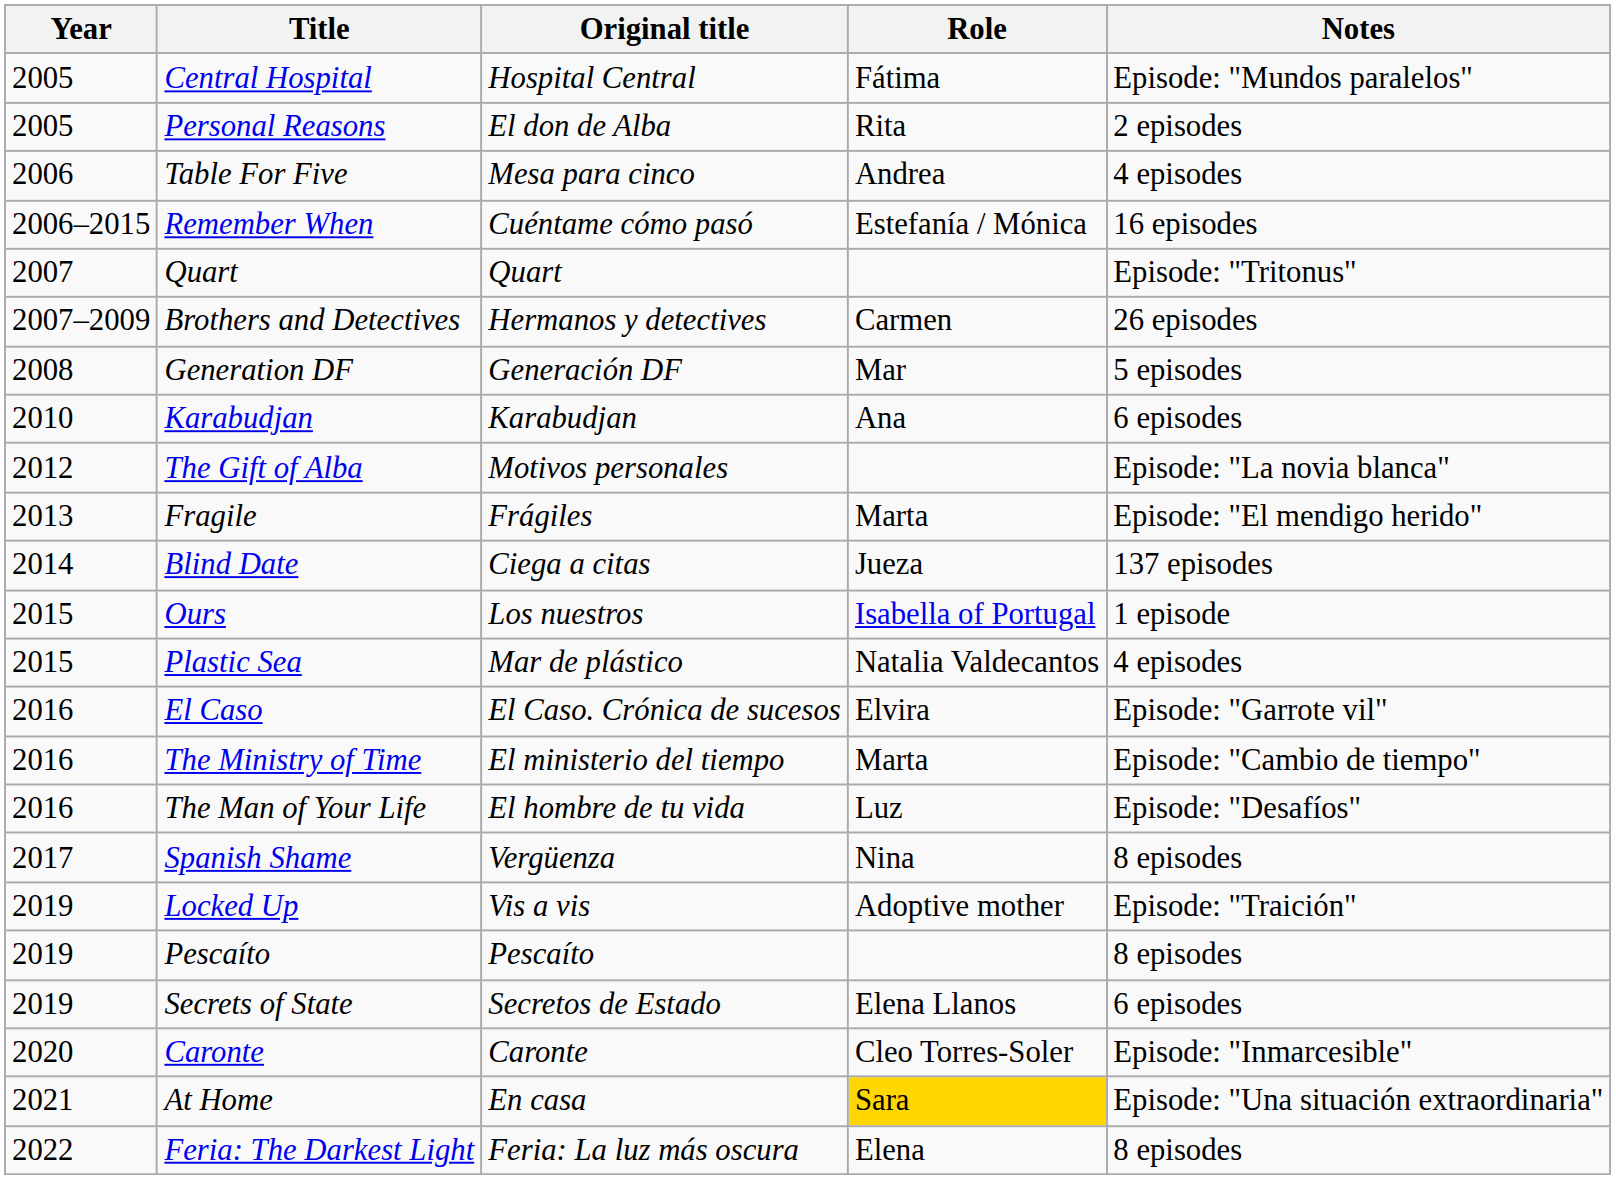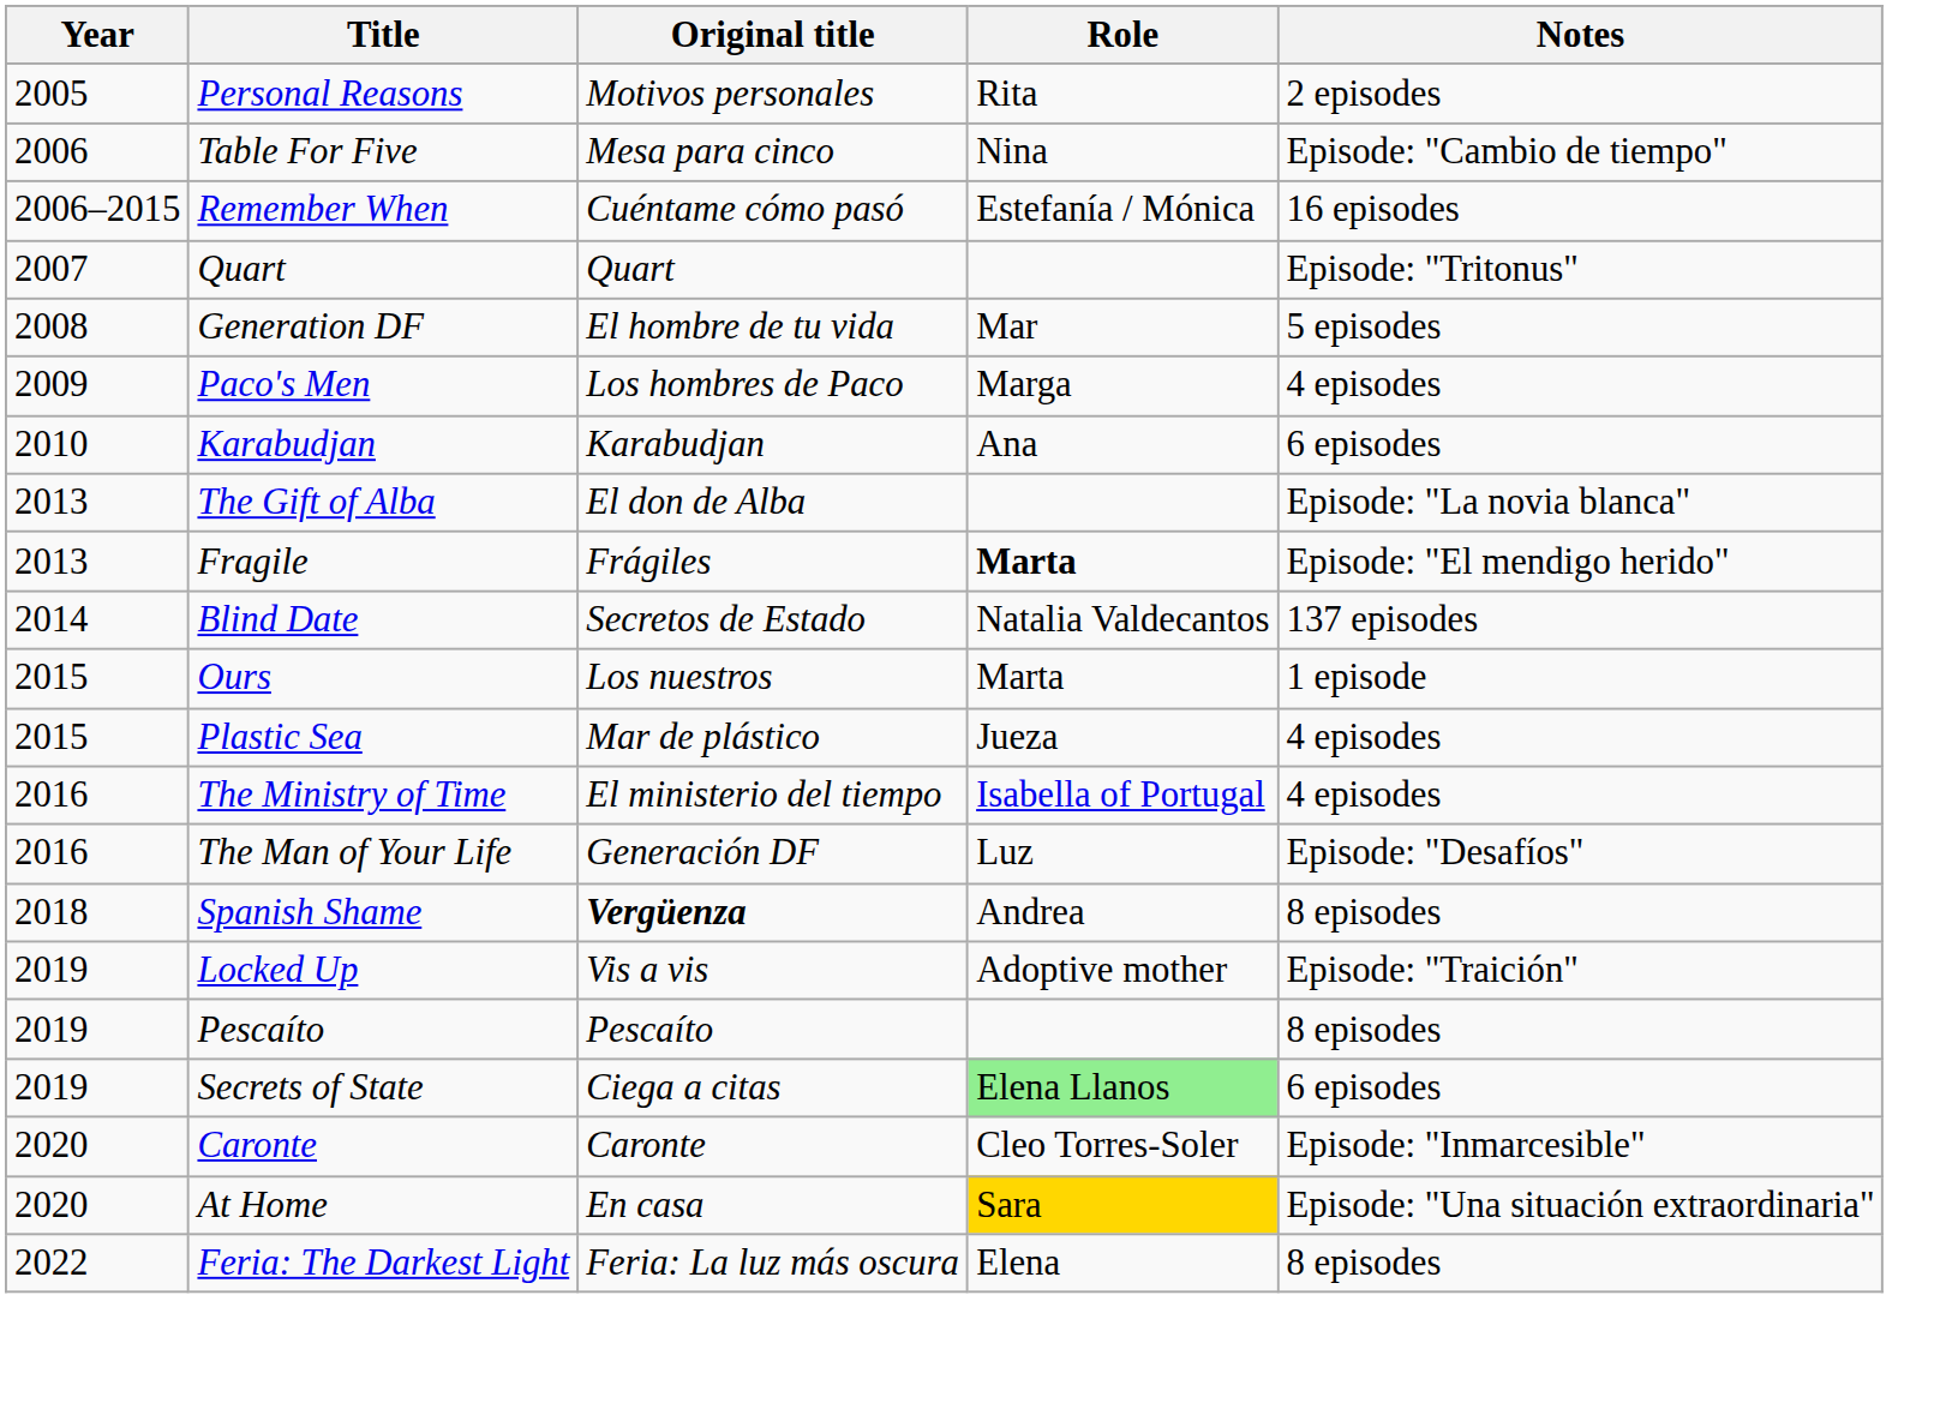 <table class="wikitable sortable">
 <tr>
 <th>Year</th>
 <th>Title</th>
 <th>Original title</th>
 <th>Role</th>
 <th>Notes</th>
 </tr>
 <tr>
 <td>2005</td>
-<td><em><a href='#'>Central Hospital</a></em></td>
-<td><em>Hospital Central</em></td>
-<td>Fátima</td>
-<td>Episode: "Mundos paralelos"</td>
-</tr>
-<tr>
-<td>2005</td>
 <td><em><a href='#'>Personal Reasons</a></em></td>
-<td><em>El don de Alba</em></td>
+<td><em>Motivos personales</em></td>
 <td>Rita</td>
 <td>2 episodes</td>
 </tr>
 <tr>
 <td>2006</td>
 <td><em>Table For Five</em></td>
 <td><em>Mesa para cinco</em></td>
-<td>Andrea</td>
-<td>4 episodes</td>
+<td>Nina</td>
+<td>Episode: "Cambio de tiempo"</td>
 </tr>
 <tr>
 <td>2006–2015</td>
 <td><em><a href='#'>Remember When</a></em></td>
 <td><em>Cuéntame cómo pasó</em></td>
 <td>Estefanía / Mónica</td>
 <td>16 episodes</td>
 </tr>
 <tr>
 <td>2007</td>
 <td><em>Quart</em></td>
 <td><em>Quart</em></td>
 <td></td>
 <td>Episode: "Tritonus"</td>
 </tr>
 <tr>
-<td>2007–2009</td>
-<td><em>Brothers and Detectives</em></td>
-<td><em>Hermanos y detectives</em></td>
-<td>Carmen</td>
-<td>26 episodes</td>
+<td>2008</td>
+<td><em>Generation DF</em></td>
+<td><em>El hombre de tu vida</em></td>
+<td>Mar</td>
+<td>5 episodes</td>
 </tr>
 <tr>
-<td>2008</td>
-<td><em>Generation DF</em></td>
-<td><em>Generación DF</em></td>
-<td>Mar</td>
-<td>5 episodes</td>
+<td>2009</td>
+<td><em><a href='#'>Paco's Men</a></em></td>
+<td><em>Los hombres de Paco</em></td>
+<td>Marga</td>
+<td>4 episodes</td>
 </tr>
 <tr>
 <td>2010</td>
 <td><em><a href='#'>Karabudjan</a></em></td>
 <td><em>Karabudjan</em></td>
 <td>Ana</td>
 <td>6 episodes</td>
 </tr>
 <tr>
-<td>2012</td>
+<td>2013</td>
 <td><em><a href='#'>The Gift of Alba</a></em></td>
-<td><em>Motivos personales</em></td>
+<td><em>El don de Alba</em></td>
 <td></td>
 <td>Episode: "La novia blanca"</td>
 </tr>
 <tr>
 <td>2013</td>
 <td><em>Fragile</em></td>
 <td><em>Frágiles</em></td>
-<td>Marta</td>
+<td><strong>Marta</strong></td>
 <td>Episode: "El mendigo herido"</td>
 </tr>
 <tr>
 <td>2014</td>
 <td><em><a href='#'>Blind Date</a></em></td>
-<td><em>Ciega a citas</em></td>
-<td>Jueza</td>
+<td><em>Secretos de Estado</em></td>
+<td>Natalia Valdecantos</td>
 <td>137 episodes</td>
 </tr>
 <tr>
 <td>2015</td>
 <td><em><a href='#'>Ours</a></em></td>
 <td><em>Los nuestros</em></td>
-<td><a href='#'>Isabella of Portugal</a></td>
+<td>Marta</td>
 <td>1 episode</td>
 </tr>
 <tr>
 <td>2015</td>
 <td><em><a href='#'>Plastic Sea</a></em></td>
 <td><em>Mar de plástico</em></td>
-<td>Natalia Valdecantos</td>
+<td>Jueza</td>
 <td>4 episodes</td>
-</tr>
-<tr>
-<td>2016</td>
-<td><em><a href='#'>El Caso</a></em></td>
-<td><em>El Caso. Crónica de sucesos</em></td>
-<td>Elvira</td>
-<td>Episode: "Garrote vil"</td>
 </tr>
 <tr>
 <td>2016</td>
 <td><em><a href='#'>The Ministry of Time</a></em></td>
 <td><em>El ministerio del tiempo</em></td>
-<td>Marta</td>
-<td>Episode: "Cambio de tiempo"</td>
+<td><a href='#'>Isabella of Portugal</a></td>
+<td>4 episodes</td>
 </tr>
 <tr>
 <td>2016</td>
 <td><em>The Man of Your Life</em></td>
-<td><em>El hombre de tu vida</em></td>
+<td><em>Generación DF</em></td>
 <td>Luz</td>
 <td>Episode: "Desafíos"</td>
 </tr>
 <tr>
-<td>2017</td>
+<td>2018</td>
 <td><em><a href='#'>Spanish Shame</a></em></td>
-<td><em>Vergüenza</em></td>
-<td>Nina</td>
+<td><strong><em>Vergüenza</em></strong></td>
+<td>Andrea</td>
 <td>8 episodes</td>
 </tr>
 <tr>
 <td>2019</td>
 <td><em><a href='#'>Locked Up</a></em></td>
 <td><em>Vis a vis</em></td>
 <td>Adoptive mother</td>
 <td>Episode: "Traición"</td>
 </tr>
 <tr>
 <td>2019</td>
 <td><em>Pescaíto</em></td>
 <td><em>Pescaíto</em></td>
 <td></td>
 <td>8 episodes</td>
 </tr>
 <tr>
 <td>2019</td>
 <td><em>Secrets of State</em></td>
-<td><em>Secretos de Estado</em></td>
-<td>Elena Llanos</td>
+<td><em>Ciega a citas</em></td>
+<td style="background: lightgreen;">Elena Llanos</td>
 <td>6 episodes</td>
 </tr>
 <tr>
 <td>2020</td>
 <td><em><a href='#'>Caronte</a></em></td>
 <td><em>Caronte</em></td>
 <td>Cleo Torres-Soler</td>
 <td>Episode: "Inmarcesible"</td>
 </tr>
 <tr>
-<td>2021</td>
+<td>2020</td>
 <td><em>At Home</em></td>
 <td><em>En casa</em></td>
 <td style="background: gold;">Sara</td>
 <td>Episode: "Una situación extraordinaria"</td>
 </tr>
 <tr>
 <td>2022</td>
 <td><em><a href='#'>Feria: The Darkest Light</a></em></td>
 <td><em>Feria: La luz más oscura</em></td>
 <td>Elena</td>
 <td>8 episodes</td>
 </tr>
 </table>
